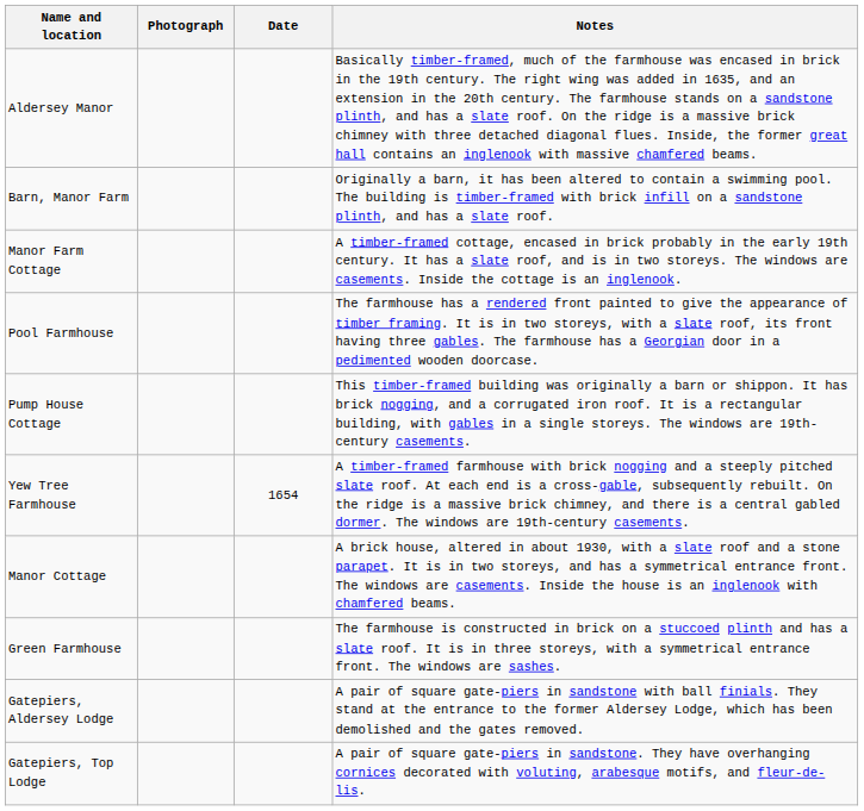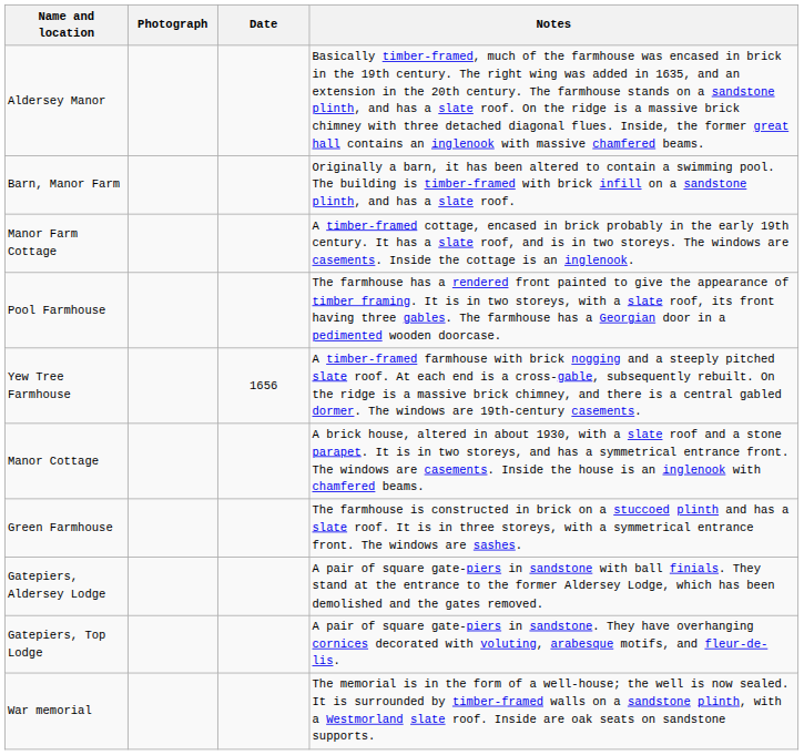 <table class="wikitable sortable plainrowheaders" style="width:100%;border:0px;text-align:left;line-height:150%;">
 <tr>
 <th scope="col"  style="width:150px">Name and location</th>
 <th scope="col"  style="width:100px" class="unsortable">Photograph</th>
 <th scope="col"  style="width:120px">Date</th>
 <th scope="col"  style="width:700px" class="unsortable">Notes</th>
 </tr>
 <tr>
 <td>Aldersey Manor<br><small></small></td>
 <td></td>
 <td align="center"></td>
 <td>Basically <a href='#'>timber-framed</a>, much of the farmhouse was encased in brick in the 19th century.  The right wing was added in 1635, and an extension in the 20th century.  The farmhouse stands on a <a href='#'>sandstone</a> <a href='#'>plinth</a>, and has a <a href='#'>slate</a> roof.  On the ridge is a massive brick chimney with three detached diagonal flues.  Inside, the former <a href='#'>great hall</a> contains an <a href='#'>inglenook</a> with massive <a href='#'>chamfered</a> beams.</td>
 </tr>
 <tr>
 <td>Barn, Manor Farm<br><small></small></td>
 <td></td>
 <td align="center"></td>
 <td>Originally a barn, it has been altered to contain a swimming pool.  The building is <a href='#'>timber-framed</a> with brick <a href='#'>infill</a> on a <a href='#'>sandstone</a> <a href='#'>plinth</a>, and has a <a href='#'>slate</a> roof.</td>
 </tr>
 <tr>
 <td>Manor Farm Cottage<br><small></small></td>
 <td></td>
 <td align="center"></td>
 <td>A <a href='#'>timber-framed</a> cottage, encased in brick probably in the early 19th century.  It has a <a href='#'>slate</a> roof, and is in two storeys.  The windows are <a href='#'>casements</a>.  Inside the cottage is an <a href='#'>inglenook</a>.</td>
 </tr>
 <tr>
 <td>Pool Farmhouse<br><small></small></td>
 <td></td>
 <td align="center"></td>
 <td>The farmhouse has a <a href='#'>rendered</a> front painted to give the appearance of <a href='#'>timber framing</a>.  It is in two storeys, with a <a href='#'>slate</a> roof, its front having three <a href='#'>gables</a>.  The farmhouse has a <a href='#'>Georgian</a> door in a <a href='#'>pedimented</a> wooden doorcase.</td>
 </tr>
 <tr>
-<td>Pump House Cottage<br><small></small></td>
-<td></td>
-<td align="center"></td>
-<td>This <a href='#'>timber-framed</a> building was originally a barn or shippon.  It has brick <a href='#'>nogging</a>, and a corrugated iron roof.  It is a rectangular building, with <a href='#'>gables</a> in a single storeys.  The windows are 19th-century <a href='#'>casements</a>.</td>
-</tr>
-<tr>
 <td>Yew Tree Farmhouse<br><small></small></td>
 <td></td>
-<td align="center">1654</td>
+<td align="center">1656</td>
 <td>A <a href='#'>timber-framed</a> farmhouse with brick <a href='#'>nogging</a> and a steeply pitched <a href='#'>slate</a> roof.  At each end is a cross-<a href='#'>gable</a>, subsequently rebuilt.  On the ridge is a massive brick chimney, and there is a central gabled <a href='#'>dormer</a>.  The windows are 19th-century <a href='#'>casements</a>.</td>
 </tr>
 <tr>
 <td>Manor Cottage<br><small></small></td>
 <td></td>
 <td align="center"></td>
 <td>A brick house, altered in about 1930, with a <a href='#'>slate</a> roof and a stone <a href='#'>parapet</a>.  It is in two storeys, and has a symmetrical entrance front. The windows are <a href='#'>casements</a>.  Inside the house is an <a href='#'>inglenook</a> with <a href='#'>chamfered</a> beams.</td>
 </tr>
 <tr>
 <td>Green Farmhouse<br><small></small></td>
 <td></td>
 <td align="center"></td>
 <td>The farmhouse is constructed in brick on a <a href='#'>stuccoed</a> <a href='#'>plinth</a> and has a <a href='#'>slate</a> roof.  It is in three storeys, with a symmetrical entrance front.  The windows are <a href='#'>sashes</a>.</td>
 </tr>
 <tr>
 <td>Gatepiers, Aldersey Lodge<br><small></small></td>
 <td></td>
 <td align="center"></td>
 <td>A pair of square gate-<a href='#'>piers</a> in <a href='#'>sandstone</a> with ball <a href='#'>finials</a>.  They stand at the entrance to the former Aldersey Lodge, which has been demolished and the gates removed.</td>
 </tr>
 <tr>
 <td>Gatepiers, Top Lodge<br><small></small></td>
 <td></td>
 <td align="center"></td>
 <td>A pair of square gate-<a href='#'>piers</a> in <a href='#'>sandstone</a>.  They have overhanging <a href='#'>cornices</a> decorated with <a href='#'>voluting</a>, <a href='#'>arabesque</a> motifs, and <a href='#'>fleur-de-lis</a>.</td>
 </tr>
 <tr>
+<td>War memorial<br><small></small></td>
+<td></td>
+<td align="center"></td>
+<td>The memorial is in the form of a well-house; the well is now sealed.  It is surrounded by <a href='#'>timber-framed</a> walls on a <a href='#'>sandstone</a> <a href='#'>plinth</a>, with a <a href='#'>Westmorland</a> <a href='#'>slate</a> roof.  Inside are oak seats on sandstone supports.</td>
+</tr>
+<tr>
 </tr>
 </table>
